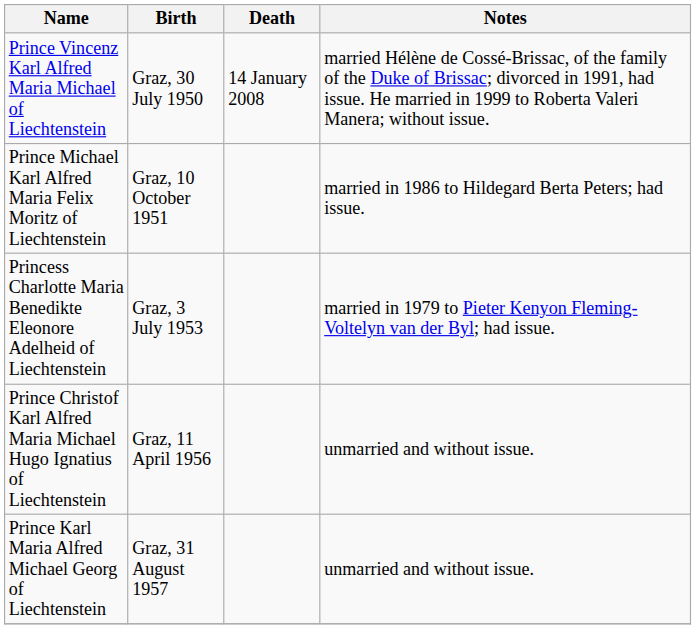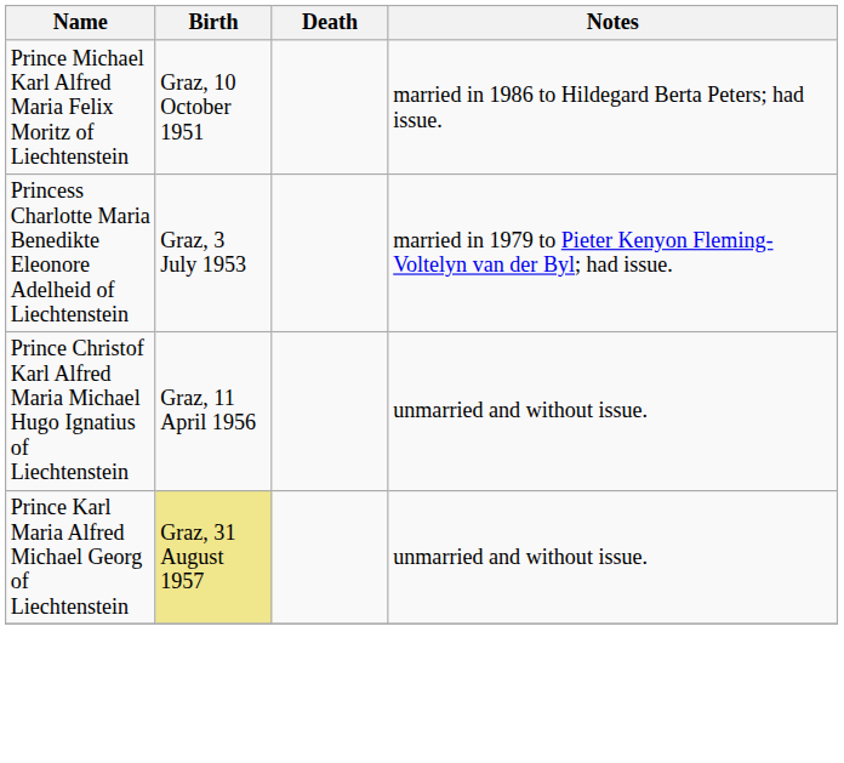 <table class="wikitable sortable">
 <tr>
 <th width="18%">Name</th>
 <th width="14%">Birth</th>
 <th width="14%">Death</th>
 <th width="62%">Notes</th>
-</tr>
-<tr>
-<td><a href='#'>Prince Vincenz Karl Alfred Maria Michael of Liechtenstein</a></td>
-<td>Graz, 30 July 1950</td>
-<td>14 January 2008</td>
-<td>married Hélène de Cossé-Brissac, of the family of the <a href='#'>Duke of Brissac</a>; divorced in 1991, had issue. He married in 1999 to Roberta Valeri Manera; without issue.</td>
 </tr>
 <tr>
 <td>Prince Michael Karl Alfred Maria Felix Moritz of Liechtenstein</td>
 <td>Graz, 10 October 1951</td>
 <td></td>
 <td>married in 1986 to Hildegard Berta Peters; had issue.</td>
 </tr>
 <tr>
 <td>Princess Charlotte Maria Benedikte Eleonore Adelheid of Liechtenstein</td>
 <td>Graz, 3 July 1953</td>
 <td></td>
 <td>married in 1979 to <a href='#'>Pieter Kenyon Fleming-Voltelyn van der Byl</a>; had issue.</td>
 </tr>
 <tr>
 <td>Prince Christof Karl Alfred Maria Michael Hugo Ignatius of Liechtenstein</td>
 <td>Graz, 11 April 1956</td>
 <td></td>
 <td>unmarried and without issue.</td>
 </tr>
 <tr>
 <td>Prince Karl Maria Alfred Michael Georg of Liechtenstein</td>
-<td>Graz, 31 August 1957</td>
+<td style="background: khaki;">Graz, 31 August 1957</td>
 <td></td>
 <td>unmarried and without issue.</td>
 </tr>
 <tr>
 </tr>
 </table>
